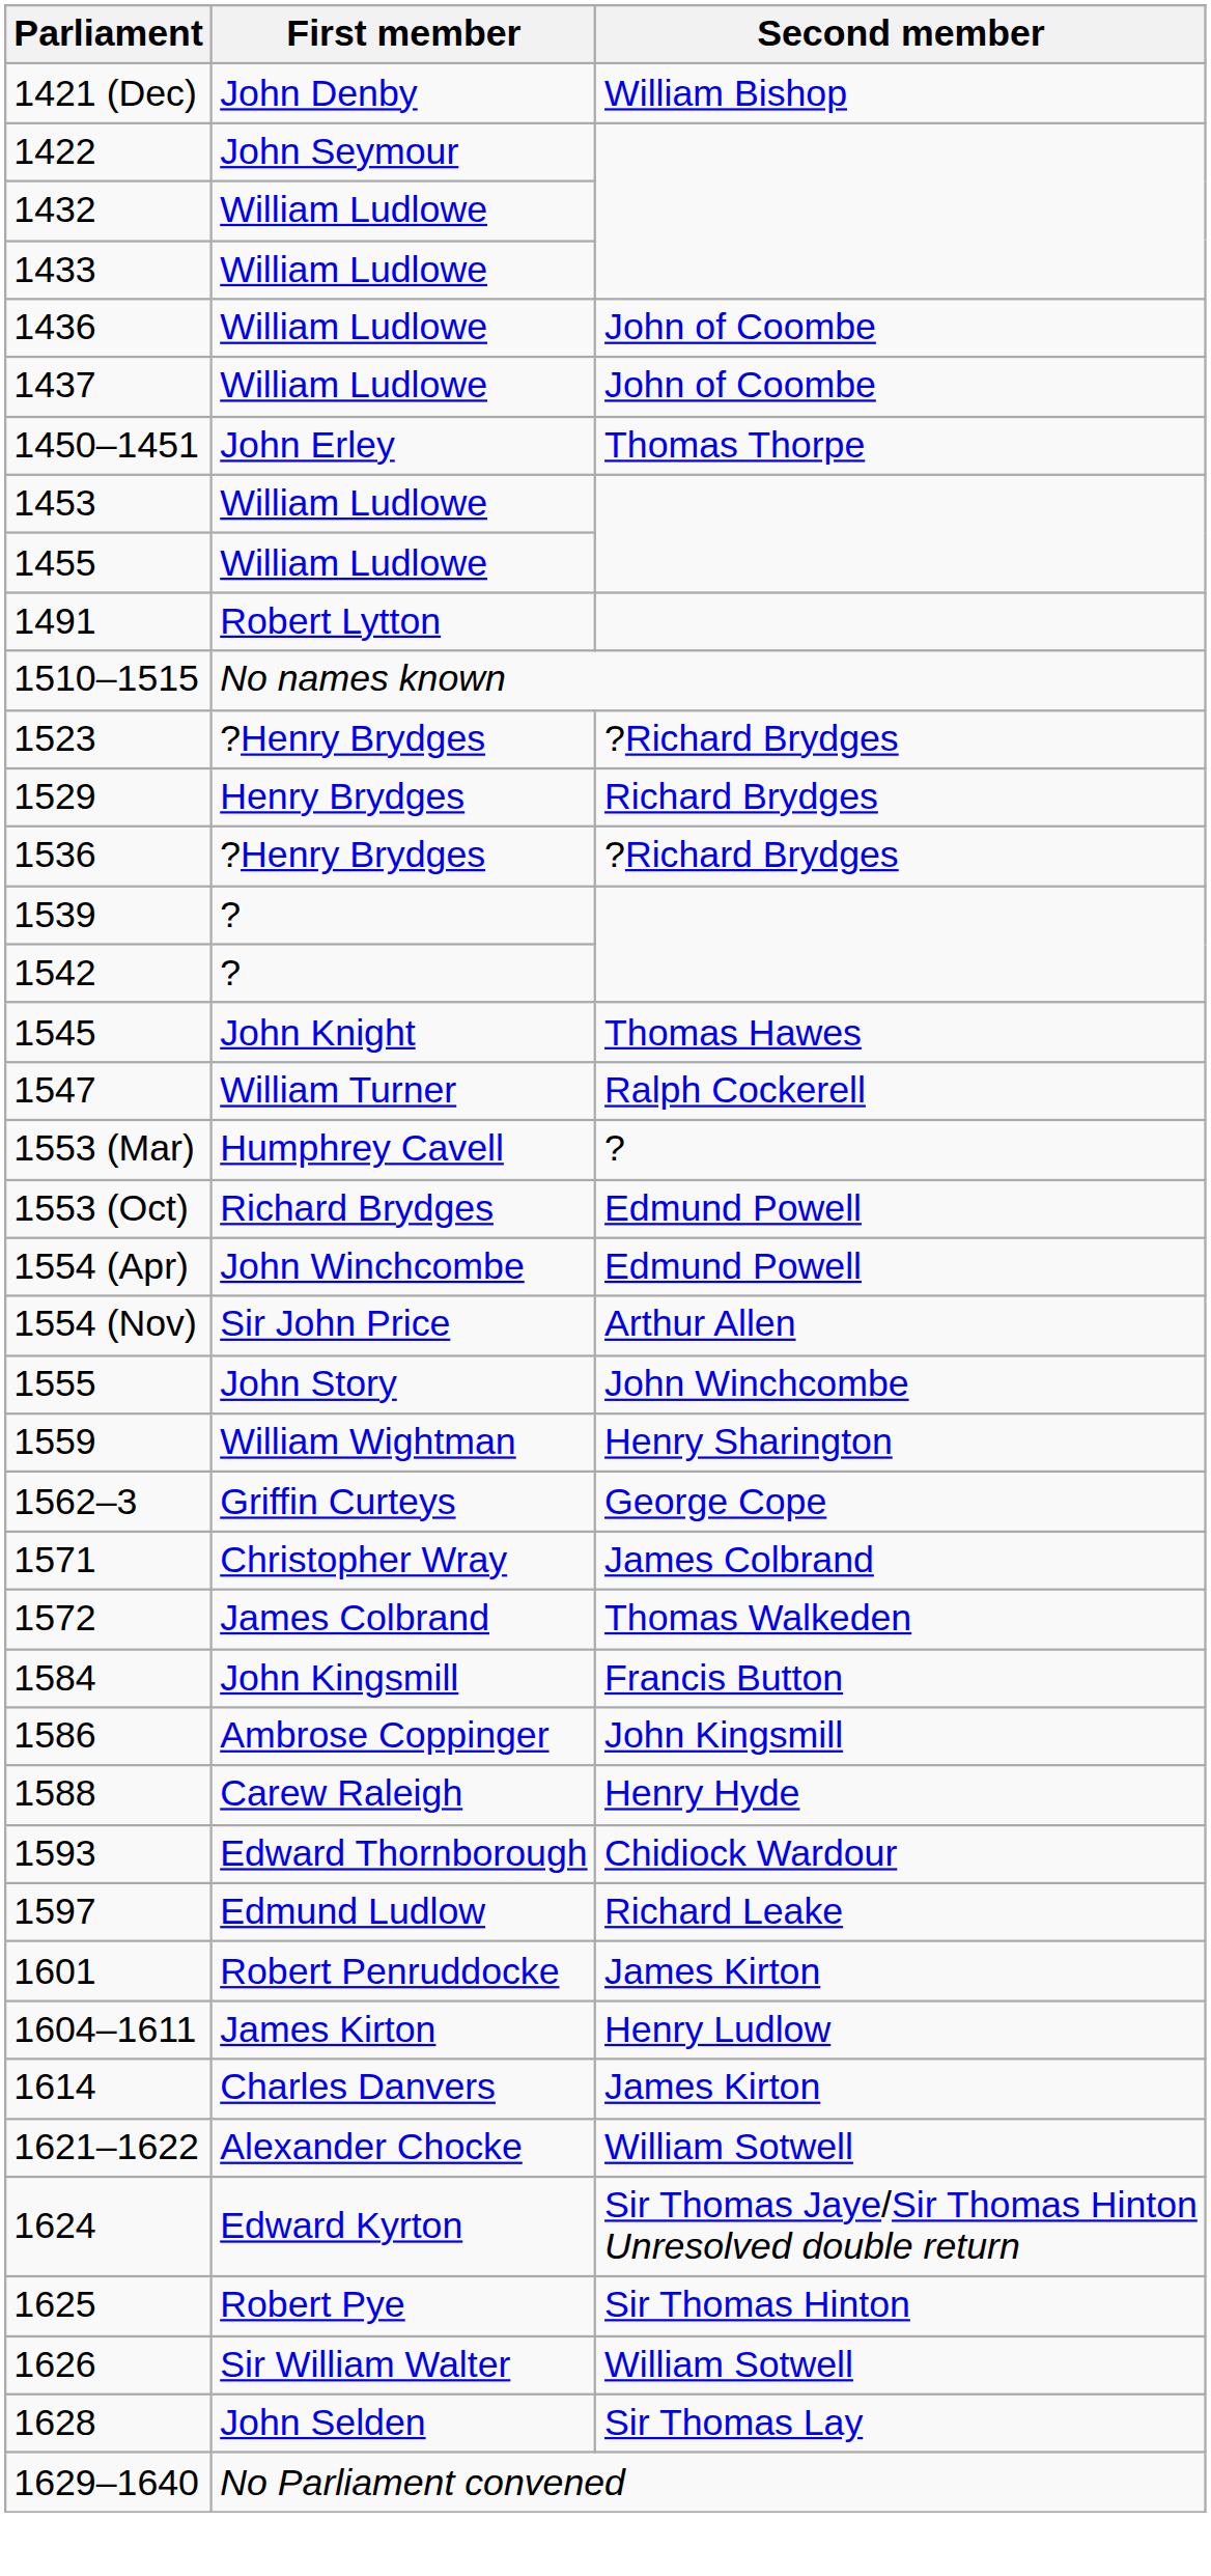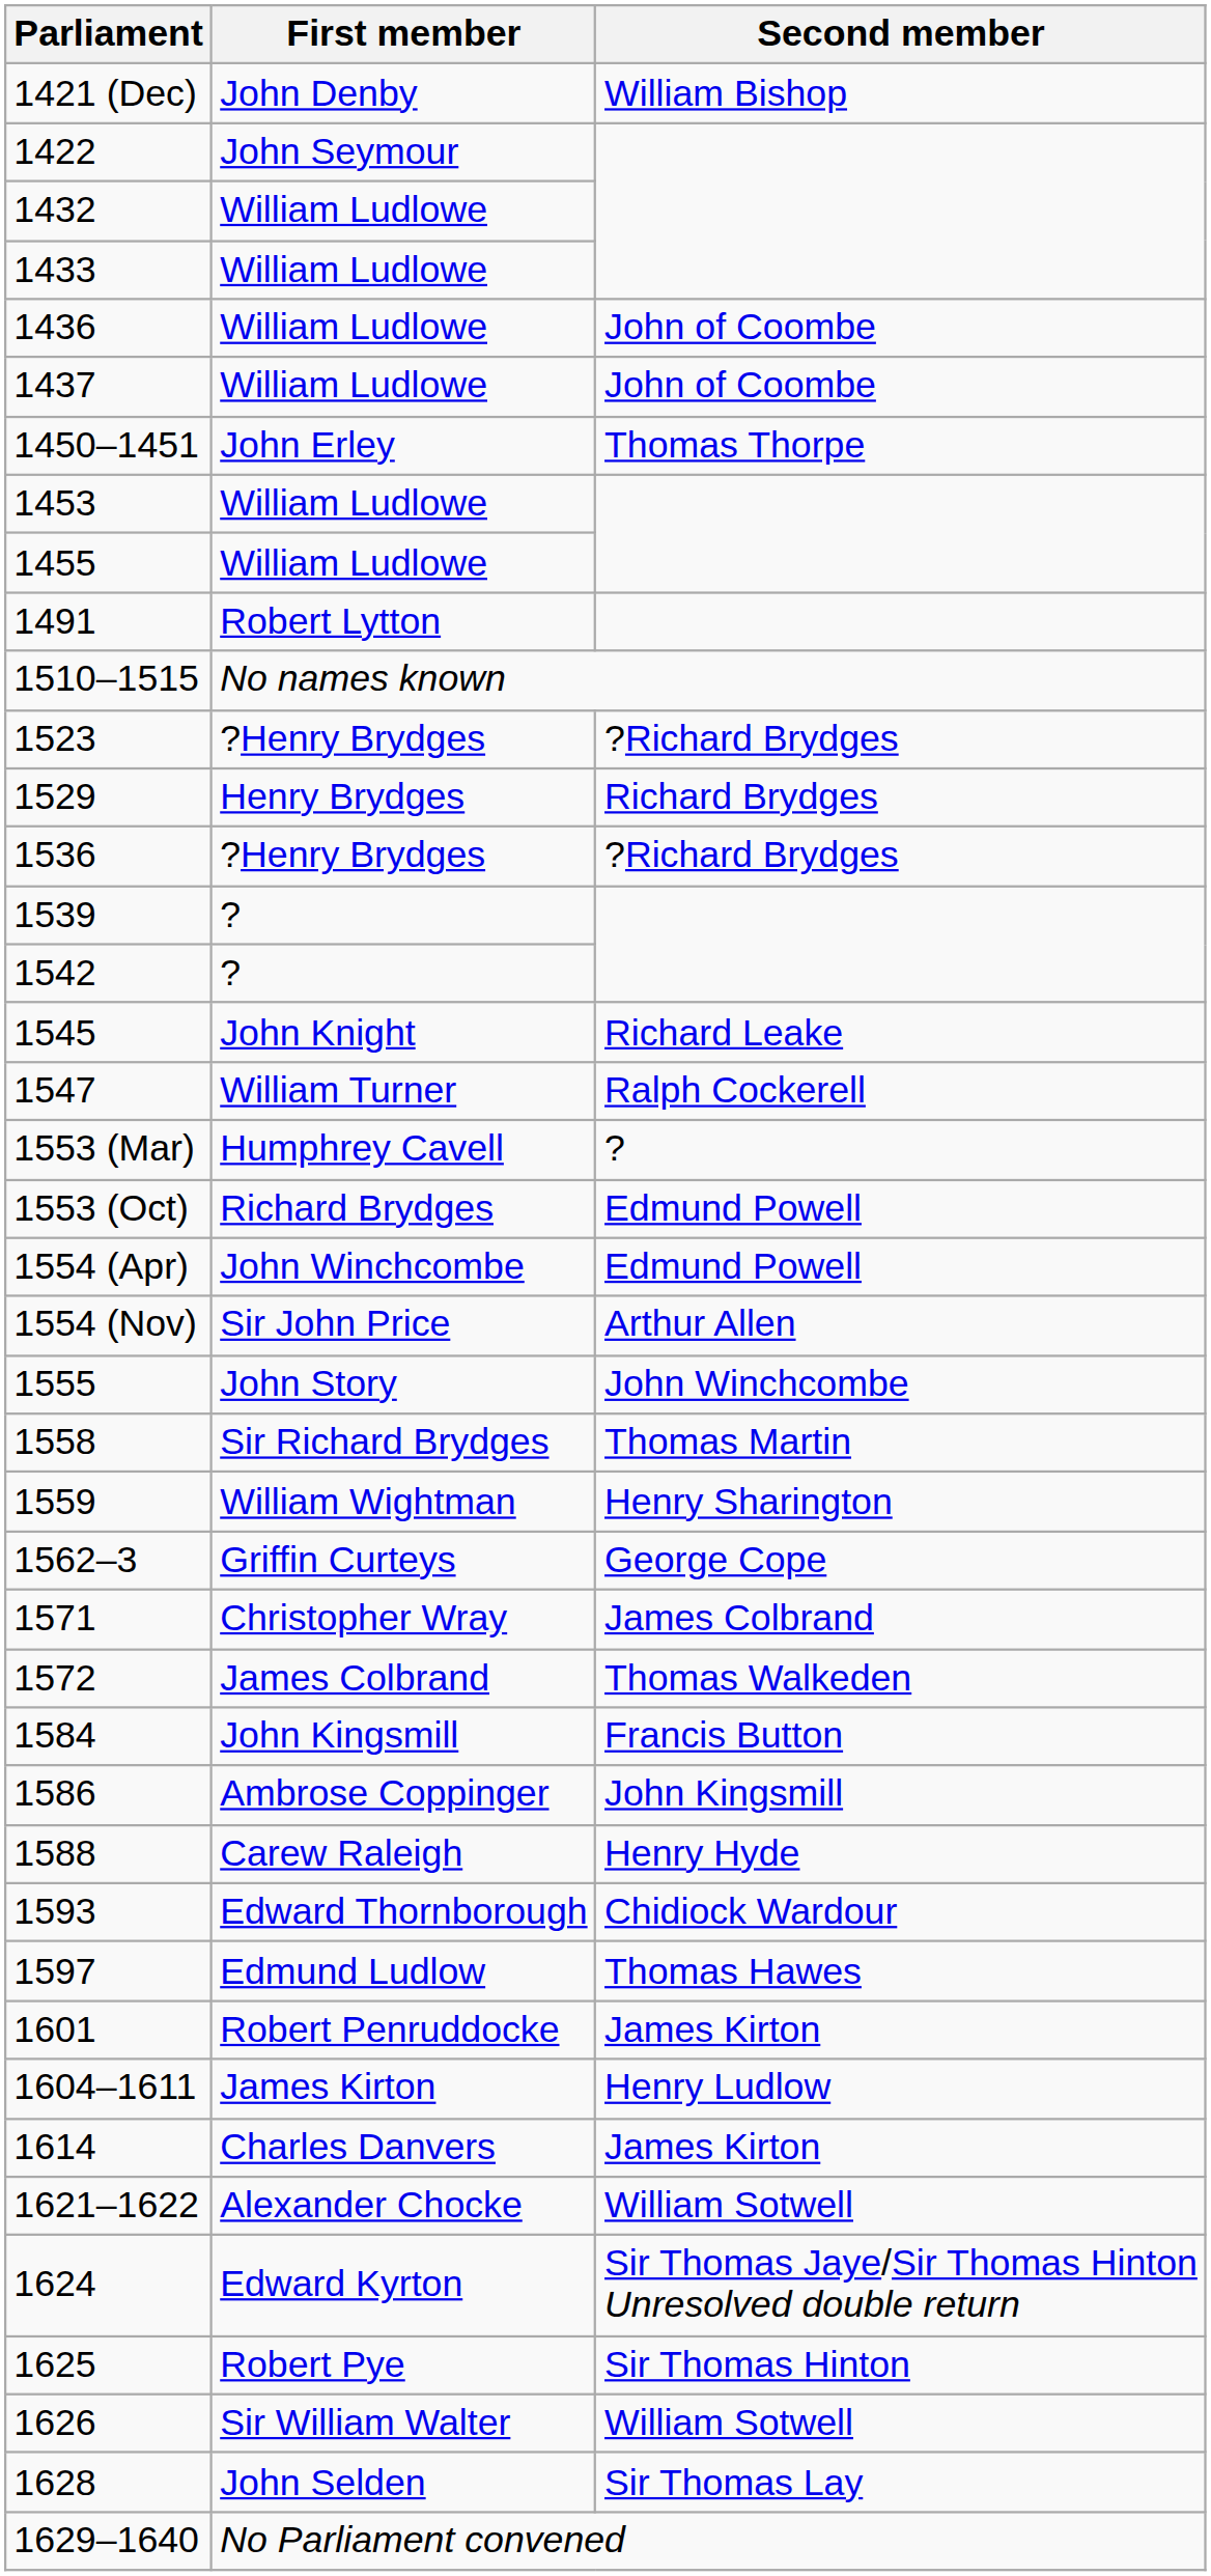 <table class="wikitable">
 <tr>
 <th>Parliament</th>
 <th>First member</th>
 <th>Second member</th>
 </tr>
 <tr>
 <td>1421 (Dec)</td>
 <td><a href='#'>John Denby</a></td>
 <td><a href='#'>William Bishop</a></td>
 </tr>
 <tr>
 <td>1422</td>
 <td><a href='#'>John Seymour</a></td>
 </tr>
 <tr>
 <td>1432</td>
 <td><a href='#'>William Ludlowe</a></td>
 </tr>
 <tr>
 <td>1433</td>
 <td><a href='#'>William Ludlowe</a></td>
 </tr>
 <tr>
 <td>1436</td>
 <td><a href='#'>William Ludlowe</a></td>
 <td><a href='#'>John of Coombe</a></td>
 </tr>
 <tr>
 <td>1437</td>
 <td><a href='#'>William Ludlowe</a></td>
 <td><a href='#'>John of Coombe</a></td>
 </tr>
 <tr>
 <td>1450–1451</td>
 <td><a href='#'>John Erley</a></td>
 <td><a href='#'>Thomas Thorpe</a></td>
 </tr>
 <tr>
 <td>1453</td>
 <td><a href='#'>William Ludlowe</a></td>
 </tr>
 <tr>
 <td>1455</td>
 <td><a href='#'>William Ludlowe</a></td>
 </tr>
 <tr>
 <td>1491</td>
 <td><a href='#'>Robert Lytton</a></td>
 <td></td>
 </tr>
 <tr>
 <td>1510–1515</td>
 <td colspan = "2"><em>No names known</em></td>
 </tr>
 <tr>
 <td>1523</td>
 <td>?<a href='#'>Henry Brydges</a></td>
 <td>?<a href='#'>Richard Brydges</a></td>
 </tr>
 <tr>
 <td>1529</td>
 <td><a href='#'>Henry Brydges</a></td>
 <td><a href='#'>Richard Brydges</a></td>
 </tr>
 <tr>
 <td>1536</td>
 <td>?<a href='#'>Henry Brydges</a></td>
 <td>?<a href='#'>Richard Brydges</a></td>
 </tr>
 <tr>
 <td>1539</td>
 <td>?</td>
 </tr>
 <tr>
 <td>1542</td>
 <td>?</td>
 </tr>
 <tr>
 <td>1545</td>
 <td><a href='#'>John Knight</a></td>
-<td><a href='#'>Thomas Hawes</a></td>
+<td><a href='#'>Richard Leake</a></td>
 </tr>
 <tr>
 <td>1547</td>
 <td><a href='#'>William Turner</a></td>
 <td><a href='#'>Ralph Cockerell</a></td>
 </tr>
 <tr>
 <td>1553 (Mar)</td>
 <td><a href='#'>Humphrey Cavell</a></td>
 <td>?</td>
 </tr>
 <tr>
 <td>1553 (Oct)</td>
 <td><a href='#'>Richard Brydges</a></td>
 <td><a href='#'>Edmund Powell</a></td>
 </tr>
 <tr>
 <td>1554 (Apr)</td>
 <td><a href='#'>John Winchcombe</a></td>
 <td><a href='#'>Edmund Powell</a></td>
 </tr>
 <tr>
 <td>1554 (Nov)</td>
 <td><a href='#'>Sir John Price</a></td>
 <td><a href='#'>Arthur Allen</a></td>
 </tr>
 <tr>
 <td>1555</td>
 <td><a href='#'>John Story</a></td>
 <td><a href='#'>John Winchcombe</a></td>
+</tr>
+<tr>
+<td>1558</td>
+<td><a href='#'>Sir Richard Brydges</a></td>
+<td><a href='#'>Thomas Martin</a></td>
 </tr>
 <tr>
 <td>1559</td>
 <td><a href='#'>William Wightman</a></td>
 <td><a href='#'>Henry Sharington</a></td>
 </tr>
 <tr>
 <td>1562–3</td>
 <td><a href='#'>Griffin Curteys</a></td>
 <td><a href='#'>George Cope</a></td>
 </tr>
 <tr>
 <td>1571</td>
 <td><a href='#'>Christopher Wray</a></td>
 <td><a href='#'>James Colbrand</a></td>
 </tr>
 <tr>
 <td>1572</td>
 <td><a href='#'>James Colbrand</a></td>
 <td><a href='#'>Thomas Walkeden</a></td>
 </tr>
 <tr>
 <td>1584</td>
 <td><a href='#'>John Kingsmill</a></td>
 <td><a href='#'>Francis Button</a></td>
 </tr>
 <tr>
 <td>1586</td>
 <td><a href='#'>Ambrose Coppinger</a></td>
 <td><a href='#'>John Kingsmill</a></td>
 </tr>
 <tr>
 <td>1588</td>
 <td><a href='#'>Carew Raleigh</a></td>
 <td><a href='#'>Henry Hyde</a></td>
 </tr>
 <tr>
 <td>1593</td>
 <td><a href='#'>Edward Thornborough</a></td>
 <td><a href='#'>Chidiock Wardour</a></td>
 </tr>
 <tr>
 <td>1597</td>
 <td><a href='#'>Edmund Ludlow</a></td>
-<td><a href='#'>Richard Leake</a></td>
+<td><a href='#'>Thomas Hawes</a></td>
 </tr>
 <tr>
 <td>1601</td>
 <td><a href='#'>Robert Penruddocke</a></td>
 <td><a href='#'>James Kirton</a></td>
 </tr>
 <tr>
 <td>1604–1611</td>
 <td><a href='#'>James Kirton</a></td>
 <td><a href='#'>Henry Ludlow</a></td>
 </tr>
 <tr>
 <td>1614</td>
 <td><a href='#'>Charles Danvers</a></td>
 <td><a href='#'>James Kirton</a></td>
 </tr>
 <tr>
 <td>1621–1622</td>
 <td><a href='#'>Alexander Chocke</a></td>
 <td><a href='#'>William Sotwell</a></td>
 </tr>
 <tr>
 <td>1624</td>
 <td><a href='#'>Edward Kyrton</a></td>
 <td><a href='#'>Sir Thomas Jaye</a>/<a href='#'>Sir Thomas Hinton</a> <br> <em>Unresolved double return</em></td>
 </tr>
 <tr>
 <td>1625</td>
 <td><a href='#'>Robert Pye</a></td>
 <td><a href='#'>Sir Thomas Hinton</a></td>
 </tr>
 <tr>
 <td>1626</td>
 <td><a href='#'>Sir William Walter</a></td>
 <td><a href='#'>William Sotwell</a></td>
 </tr>
 <tr>
 <td>1628</td>
 <td><a href='#'>John Selden</a></td>
 <td><a href='#'>Sir Thomas Lay</a></td>
 </tr>
 <tr>
 <td>1629–1640</td>
 <td colspan="2"><em>No Parliament convened</em></td>
 </tr>
 </table>
